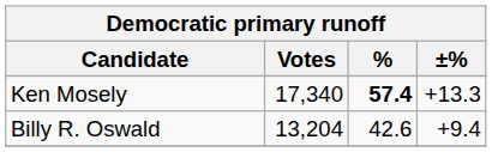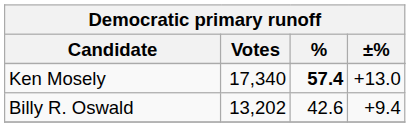 <table class="wikitable" align="left" style="margin: 1em 1em 1em 0; font-size: 95%;">
 <tr>
 <th colspan="4">Democratic primary runoff</th>
 </tr>
 <tr>
 <th colspan="1" style="width: 170px">Candidate</th>
 <th style="width: 50px">Votes</th>
 <th style="width: 40px">%</th>
 <th style="width: 40px">±%</th>
 </tr>
 <tr>
 </tr>
 <tr>
 <td>Ken Mosely</td>
 <td align="right">17,340</td>
 <td align="right"><strong>57.4</strong></td>
-<td align="right">+13.3</td>
+<td align="right">+13.0</td>
 </tr>
 <tr>
 <td>Billy R. Oswald</td>
-<td align="right">13,204</td>
+<td align="right">13,202</td>
 <td align="right">42.6</td>
 <td align="right">+9.4</td>
 </tr>
 <tr>
 </tr>
 </table>
